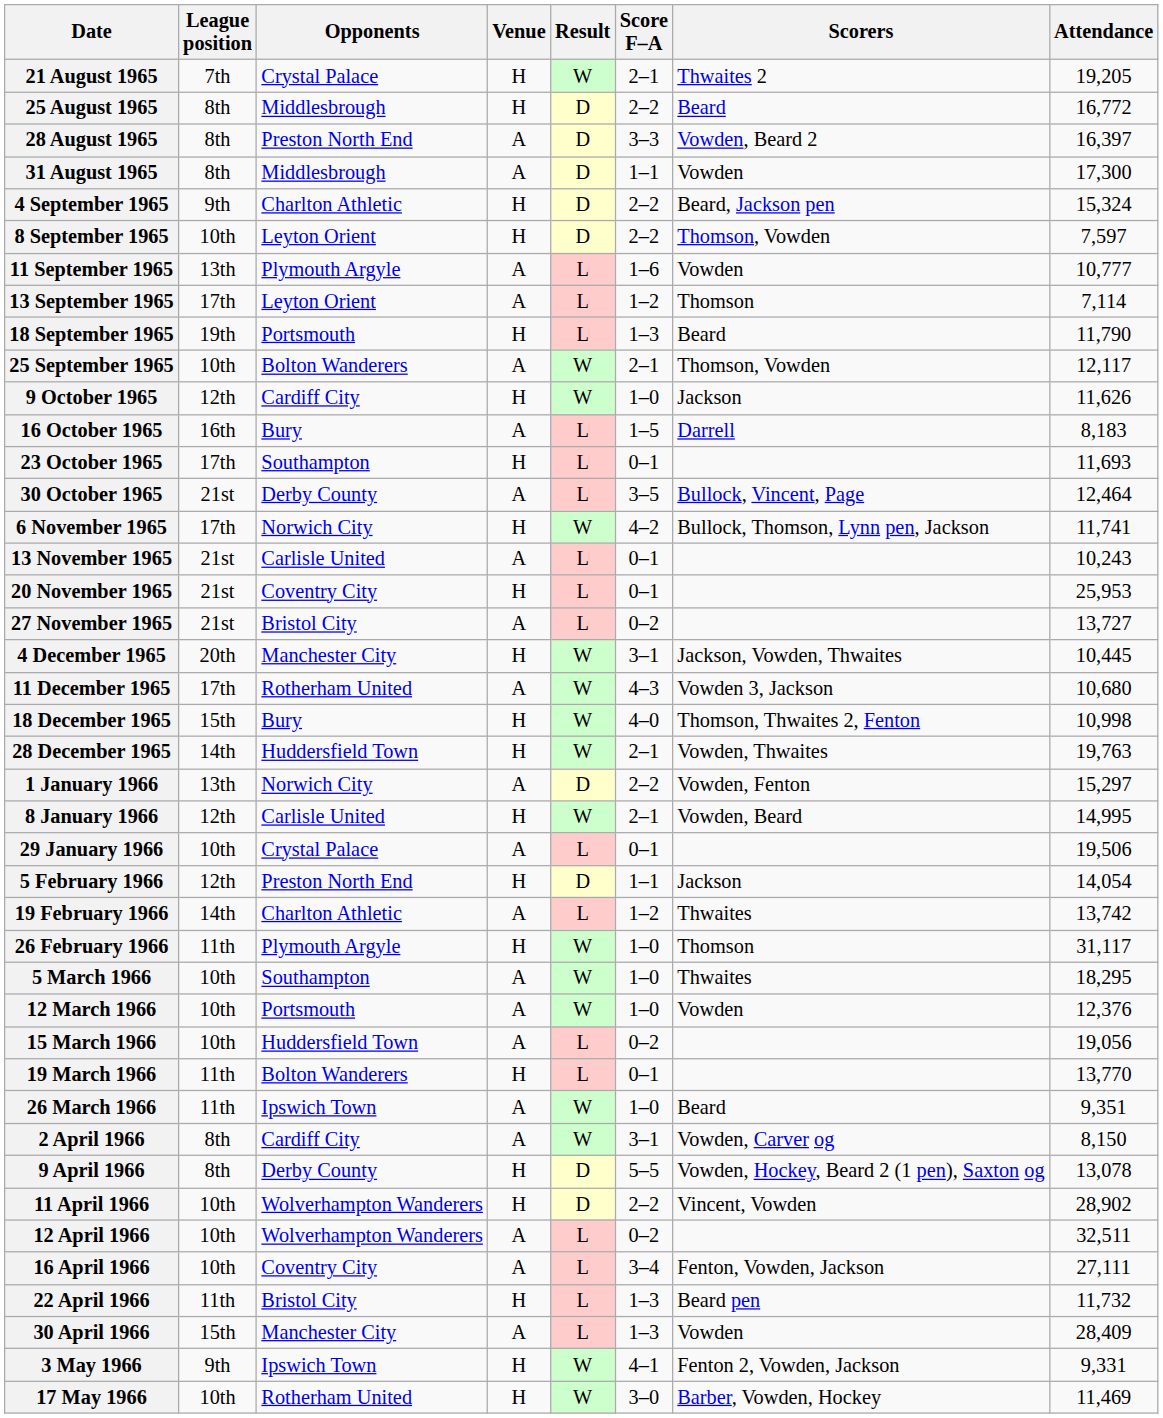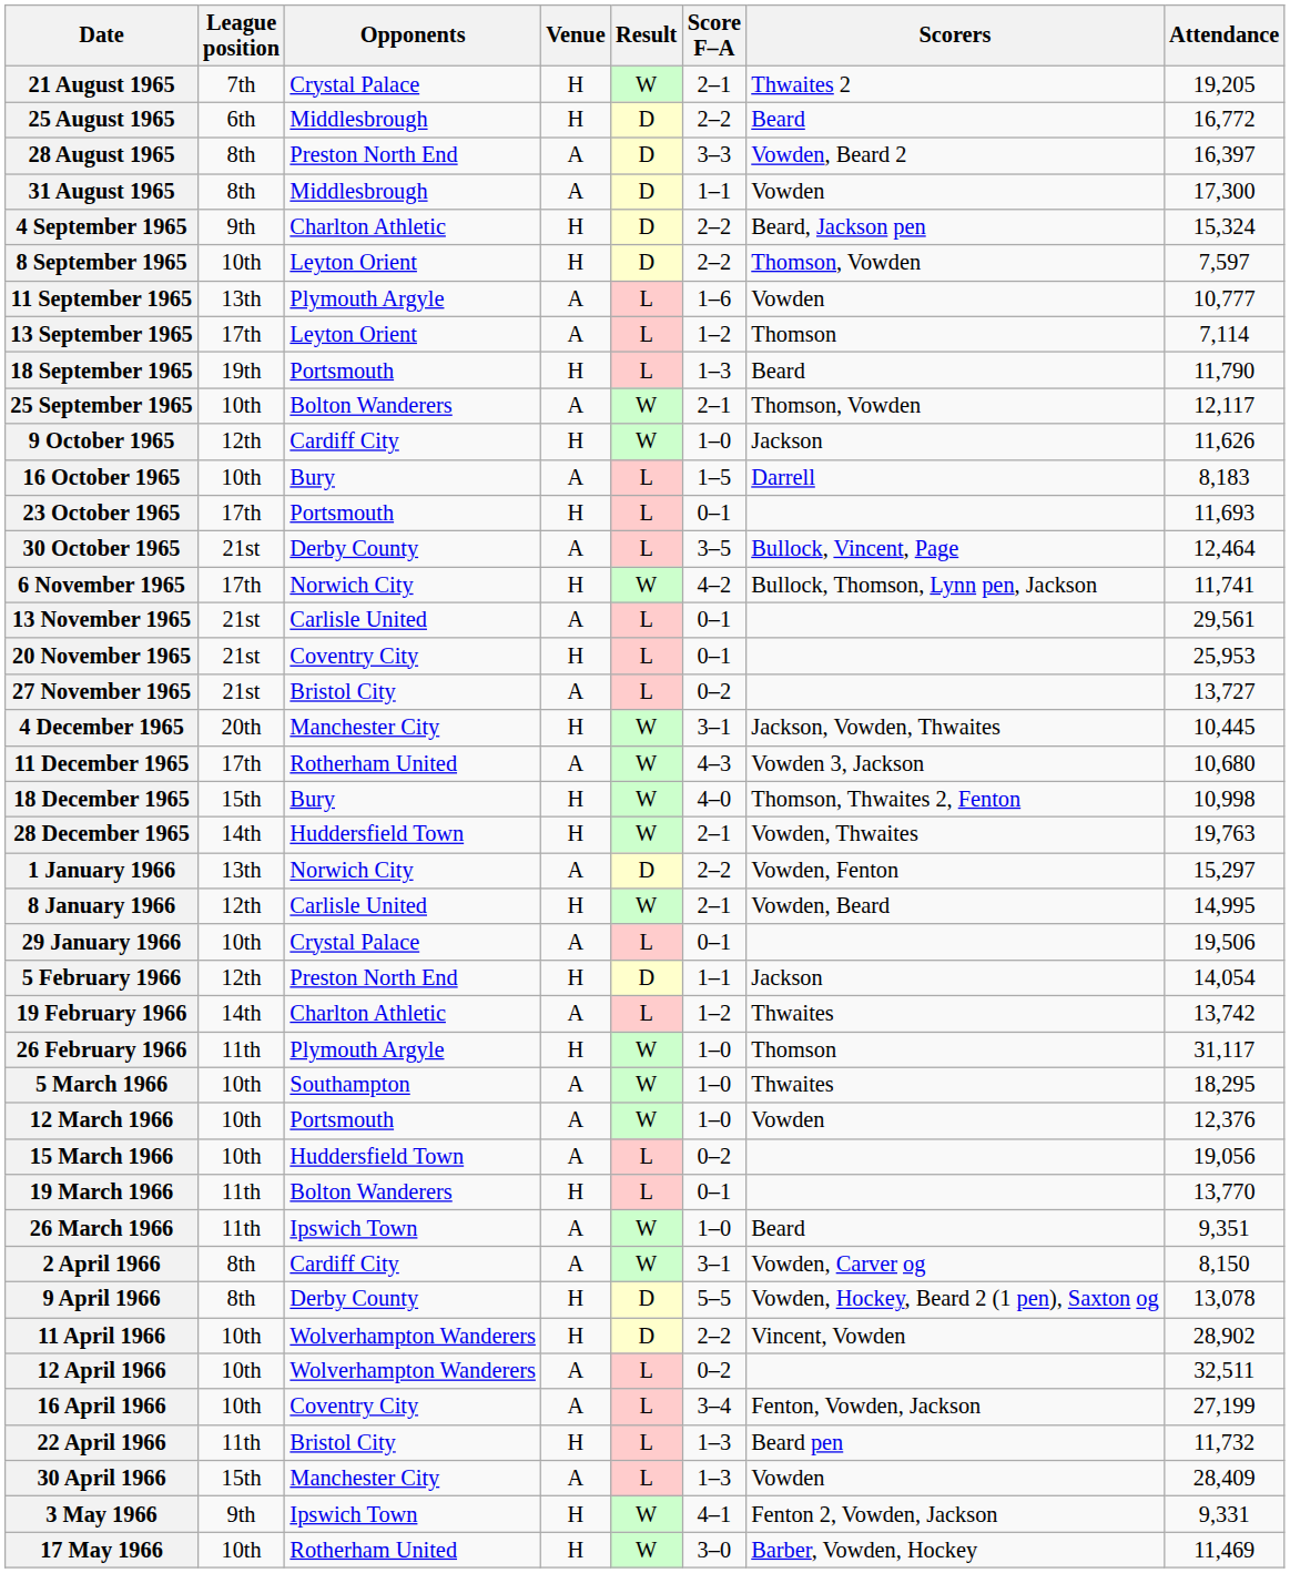 <table class="wikitable plainrowheaders" style="text-align:center">
 <tr>
 <th scope="col">Date</th>
 <th scope="col">League<br>position</th>
 <th scope="col">Opponents</th>
 <th scope="col">Venue</th>
 <th scope="col">Result</th>
 <th scope="col">Score<br>F–A</th>
 <th scope="col">Scorers</th>
 <th scope="col">Attendance</th>
 </tr>
 <tr>
 <th scope="row">21 August 1965</th>
 <td>7th</td>
 <td align="left"><a href='#'>Crystal Palace</a></td>
 <td>H</td>
 <td style=background:#cfc>W</td>
 <td>2–1</td>
 <td align="left"><a href='#'>Thwaites</a> 2</td>
 <td>19,205</td>
 </tr>
 <tr>
 <th scope="row">25 August 1965</th>
-<td>8th</td>
+<td>6th</td>
 <td align="left"><a href='#'>Middlesbrough</a></td>
 <td>H</td>
 <td style=background:#ffc>D</td>
 <td>2–2</td>
 <td align="left"><a href='#'>Beard</a></td>
 <td>16,772</td>
 </tr>
 <tr>
 <th scope="row">28 August 1965</th>
 <td>8th</td>
 <td align="left"><a href='#'>Preston North End</a></td>
 <td>A</td>
 <td style=background:#ffc>D</td>
 <td>3–3</td>
 <td align="left"><a href='#'>Vowden</a>, Beard 2</td>
 <td>16,397</td>
 </tr>
 <tr>
 <th scope="row">31 August 1965</th>
 <td>8th</td>
 <td align="left"><a href='#'>Middlesbrough</a></td>
 <td>A</td>
 <td style=background:#ffc>D</td>
 <td>1–1</td>
 <td align="left">Vowden</td>
 <td>17,300</td>
 </tr>
 <tr>
 <th scope="row">4 September 1965</th>
 <td>9th</td>
 <td align="left"><a href='#'>Charlton Athletic</a></td>
 <td>H</td>
 <td style=background:#ffc>D</td>
 <td>2–2</td>
 <td align="left">Beard, <a href='#'>Jackson</a> <a href='#'>pen</a></td>
 <td>15,324</td>
 </tr>
 <tr>
 <th scope="row">8 September 1965</th>
 <td>10th</td>
 <td align="left"><a href='#'>Leyton Orient</a></td>
 <td>H</td>
 <td style=background:#ffc>D</td>
 <td>2–2</td>
 <td align="left"><a href='#'>Thomson</a>, Vowden</td>
 <td>7,597</td>
 </tr>
 <tr>
 <th scope="row">11 September 1965</th>
 <td>13th</td>
 <td align="left"><a href='#'>Plymouth Argyle</a></td>
 <td>A</td>
 <td style=background:#fcc>L</td>
 <td>1–6</td>
 <td align="left">Vowden</td>
 <td>10,777</td>
 </tr>
 <tr>
 <th scope="row">13 September 1965</th>
 <td>17th</td>
 <td align="left"><a href='#'>Leyton Orient</a></td>
 <td>A</td>
 <td style=background:#fcc>L</td>
 <td>1–2</td>
 <td align="left">Thomson</td>
 <td>7,114</td>
 </tr>
 <tr>
 <th scope="row">18 September 1965</th>
 <td>19th</td>
 <td align="left"><a href='#'>Portsmouth</a></td>
 <td>H</td>
 <td style=background:#fcc>L</td>
 <td>1–3</td>
 <td align="left">Beard</td>
 <td>11,790</td>
 </tr>
 <tr>
 <th scope="row">25 September 1965</th>
 <td>10th</td>
 <td align="left"><a href='#'>Bolton Wanderers</a></td>
 <td>A</td>
 <td style=background:#cfc>W</td>
 <td>2–1</td>
 <td align="left">Thomson, Vowden</td>
 <td>12,117</td>
 </tr>
 <tr>
 <th scope="row">9 October 1965</th>
 <td>12th</td>
 <td align="left"><a href='#'>Cardiff City</a></td>
 <td>H</td>
 <td style=background:#cfc>W</td>
 <td>1–0</td>
 <td align="left">Jackson</td>
 <td>11,626</td>
 </tr>
 <tr>
 <th scope="row">16 October 1965</th>
-<td>16th</td>
+<td>10th</td>
 <td align="left"><a href='#'>Bury</a></td>
 <td>A</td>
 <td style=background:#fcc>L</td>
 <td>1–5</td>
 <td align="left"><a href='#'>Darrell</a></td>
 <td>8,183</td>
 </tr>
 <tr>
 <th scope="row">23 October 1965</th>
 <td>17th</td>
-<td align="left"><a href='#'>Southampton</a></td>
+<td align="left"><a href='#'>Portsmouth</a></td>
 <td>H</td>
 <td style=background:#fcc>L</td>
 <td>0–1</td>
 <td></td>
 <td>11,693</td>
 </tr>
 <tr>
 <th scope="row">30 October 1965</th>
 <td>21st</td>
 <td align="left"><a href='#'>Derby County</a></td>
 <td>A</td>
 <td style=background:#fcc>L</td>
 <td>3–5</td>
 <td align="left"><a href='#'>Bullock</a>, <a href='#'>Vincent</a>, <a href='#'>Page</a></td>
 <td>12,464</td>
 </tr>
 <tr>
 <th scope="row">6 November 1965</th>
 <td>17th</td>
 <td align="left"><a href='#'>Norwich City</a></td>
 <td>H</td>
 <td style=background:#cfc>W</td>
 <td>4–2</td>
 <td align="left">Bullock, Thomson, <a href='#'>Lynn</a> <a href='#'>pen</a>, Jackson</td>
 <td>11,741</td>
 </tr>
 <tr>
 <th scope="row">13 November 1965</th>
 <td>21st</td>
 <td align="left"><a href='#'>Carlisle United</a></td>
 <td>A</td>
 <td style=background:#fcc>L</td>
 <td>0–1</td>
 <td></td>
-<td>10,243</td>
+<td>29,561</td>
 </tr>
 <tr>
 <th scope="row">20 November 1965</th>
 <td>21st</td>
 <td align="left"><a href='#'>Coventry City</a></td>
 <td>H</td>
 <td style=background:#fcc>L</td>
 <td>0–1</td>
 <td></td>
 <td>25,953</td>
 </tr>
 <tr>
 <th scope="row">27 November 1965</th>
 <td>21st</td>
 <td align="left"><a href='#'>Bristol City</a></td>
 <td>A</td>
 <td style=background:#fcc>L</td>
 <td>0–2</td>
 <td></td>
 <td>13,727</td>
 </tr>
 <tr>
 <th scope="row">4 December 1965</th>
 <td>20th</td>
 <td align="left"><a href='#'>Manchester City</a></td>
 <td>H</td>
 <td style=background:#cfc>W</td>
 <td>3–1</td>
 <td align="left">Jackson, Vowden, Thwaites</td>
 <td>10,445</td>
 </tr>
 <tr>
 <th scope="row">11 December 1965</th>
 <td>17th</td>
 <td align="left"><a href='#'>Rotherham United</a></td>
 <td>A</td>
 <td style=background:#cfc>W</td>
 <td>4–3</td>
 <td align="left">Vowden 3, Jackson</td>
 <td>10,680</td>
 </tr>
 <tr>
 <th scope="row">18 December 1965</th>
 <td>15th</td>
 <td align="left"><a href='#'>Bury</a></td>
 <td>H</td>
 <td style=background:#cfc>W</td>
 <td>4–0</td>
 <td align="left">Thomson, Thwaites 2, <a href='#'>Fenton</a></td>
 <td>10,998</td>
 </tr>
 <tr>
 <th scope="row">28 December 1965</th>
 <td>14th</td>
 <td align="left"><a href='#'>Huddersfield Town</a></td>
 <td>H</td>
 <td style=background:#cfc>W</td>
 <td>2–1</td>
 <td align="left">Vowden, Thwaites</td>
 <td>19,763</td>
 </tr>
 <tr>
 <th scope="row">1 January 1966</th>
 <td>13th</td>
 <td align="left"><a href='#'>Norwich City</a></td>
 <td>A</td>
 <td style=background:#ffc>D</td>
 <td>2–2</td>
 <td align="left">Vowden, Fenton</td>
 <td>15,297</td>
 </tr>
 <tr>
 <th scope="row">8 January 1966</th>
 <td>12th</td>
 <td align="left"><a href='#'>Carlisle United</a></td>
 <td>H</td>
 <td style=background:#cfc>W</td>
 <td>2–1</td>
 <td align="left">Vowden, Beard</td>
 <td>14,995</td>
 </tr>
 <tr>
 <th scope="row">29 January 1966</th>
 <td>10th</td>
 <td align="left"><a href='#'>Crystal Palace</a></td>
 <td>A</td>
 <td style=background:#fcc>L</td>
 <td>0–1</td>
 <td></td>
 <td>19,506</td>
 </tr>
 <tr>
 <th scope="row">5 February 1966</th>
 <td>12th</td>
 <td align="left"><a href='#'>Preston North End</a></td>
 <td>H</td>
 <td style=background:#ffc>D</td>
 <td>1–1</td>
 <td align="left">Jackson</td>
 <td>14,054</td>
 </tr>
 <tr>
 <th scope="row">19 February 1966</th>
 <td>14th</td>
 <td align="left"><a href='#'>Charlton Athletic</a></td>
 <td>A</td>
 <td style=background:#fcc>L</td>
 <td>1–2</td>
 <td align="left">Thwaites</td>
 <td>13,742</td>
 </tr>
 <tr>
 <th scope="row">26 February 1966</th>
 <td>11th</td>
 <td align="left"><a href='#'>Plymouth Argyle</a></td>
 <td>H</td>
 <td style=background:#cfc>W</td>
 <td>1–0</td>
 <td align="left">Thomson</td>
 <td>31,117</td>
 </tr>
 <tr>
 <th scope="row">5 March 1966</th>
 <td>10th</td>
 <td align="left"><a href='#'>Southampton</a></td>
 <td>A</td>
 <td style=background:#cfc>W</td>
 <td>1–0</td>
 <td align="left">Thwaites</td>
 <td>18,295</td>
 </tr>
 <tr>
 <th scope="row">12 March 1966</th>
 <td>10th</td>
 <td align="left"><a href='#'>Portsmouth</a></td>
 <td>A</td>
 <td style=background:#cfc>W</td>
 <td>1–0</td>
 <td align="left">Vowden</td>
 <td>12,376</td>
 </tr>
 <tr>
 <th scope="row">15 March 1966</th>
 <td>10th</td>
 <td align="left"><a href='#'>Huddersfield Town</a></td>
 <td>A</td>
 <td style=background:#fcc>L</td>
 <td>0–2</td>
 <td></td>
 <td>19,056</td>
 </tr>
 <tr>
 <th scope="row">19 March 1966</th>
 <td>11th</td>
 <td align="left"><a href='#'>Bolton Wanderers</a></td>
 <td>H</td>
 <td style=background:#fcc>L</td>
 <td>0–1</td>
 <td></td>
 <td>13,770</td>
 </tr>
 <tr>
 <th scope="row">26 March 1966</th>
 <td>11th</td>
 <td align="left"><a href='#'>Ipswich Town</a></td>
 <td>A</td>
 <td style=background:#cfc>W</td>
 <td>1–0</td>
 <td align="left">Beard</td>
 <td>9,351</td>
 </tr>
 <tr>
 <th scope="row">2 April 1966</th>
 <td>8th</td>
 <td align="left"><a href='#'>Cardiff City</a></td>
 <td>A</td>
 <td style=background:#cfc>W</td>
 <td>3–1</td>
 <td align="left">Vowden, <a href='#'>Carver</a> <a href='#'>og</a></td>
 <td>8,150</td>
 </tr>
 <tr>
 <th scope="row">9 April 1966</th>
 <td>8th</td>
 <td align="left"><a href='#'>Derby County</a></td>
 <td>H</td>
 <td style=background:#ffc>D</td>
 <td>5–5</td>
 <td align="left">Vowden, <a href='#'>Hockey</a>, Beard 2 (1 <a href='#'>pen</a>), <a href='#'>Saxton</a> <a href='#'>og</a></td>
 <td>13,078</td>
 </tr>
 <tr>
 <th scope="row">11 April 1966</th>
 <td>10th</td>
 <td align="left"><a href='#'>Wolverhampton Wanderers</a></td>
 <td>H</td>
 <td style=background:#ffc>D</td>
 <td>2–2</td>
 <td align="left">Vincent, Vowden</td>
 <td>28,902</td>
 </tr>
 <tr>
 <th scope="row">12 April 1966</th>
 <td>10th</td>
 <td align="left"><a href='#'>Wolverhampton Wanderers</a></td>
 <td>A</td>
 <td style=background:#fcc>L</td>
 <td>0–2</td>
 <td></td>
 <td>32,511</td>
 </tr>
 <tr>
 <th scope="row">16 April 1966</th>
 <td>10th</td>
 <td align="left"><a href='#'>Coventry City</a></td>
 <td>A</td>
 <td style=background:#fcc>L</td>
 <td>3–4</td>
 <td align="left">Fenton, Vowden, Jackson</td>
-<td>27,111</td>
+<td>27,199</td>
 </tr>
 <tr>
 <th scope="row">22 April 1966</th>
 <td>11th</td>
 <td align="left"><a href='#'>Bristol City</a></td>
 <td>H</td>
 <td style=background:#fcc>L</td>
 <td>1–3</td>
 <td align="left">Beard <a href='#'>pen</a></td>
 <td>11,732</td>
 </tr>
 <tr>
 <th scope="row">30 April 1966</th>
 <td>15th</td>
 <td align="left"><a href='#'>Manchester City</a></td>
 <td>A</td>
 <td style=background:#fcc>L</td>
 <td>1–3</td>
 <td align="left">Vowden</td>
 <td>28,409</td>
 </tr>
 <tr>
 <th scope="row">3 May 1966</th>
 <td>9th</td>
 <td align="left"><a href='#'>Ipswich Town</a></td>
 <td>H</td>
 <td style=background:#cfc>W</td>
 <td>4–1</td>
 <td align="left">Fenton 2, Vowden, Jackson</td>
 <td>9,331</td>
 </tr>
 <tr>
 <th scope="row">17 May 1966</th>
 <td>10th</td>
 <td align="left"><a href='#'>Rotherham United</a></td>
 <td>H</td>
 <td style=background:#cfc>W</td>
 <td>3–0</td>
 <td align="left"><a href='#'>Barber</a>, Vowden, Hockey</td>
 <td>11,469</td>
 </tr>
 </table>
